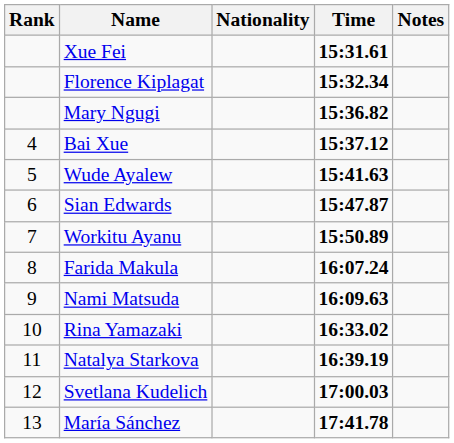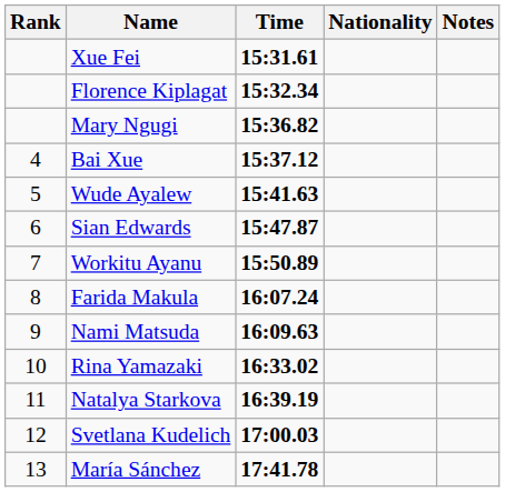 <table class="wikitable sortable" style="text-align:center">
 <tr>
 <th>Rank</th>
 <th>Name</th>
+<th>Time</th>
 <th>Nationality</th>
-<th>Time</th>
 <th>Notes</th>
 </tr>
 <tr>
 <td></td>
 <td align=left><a href='#'>Xue Fei</a></td>
+<td><strong>15:31.61</strong></td>
 <td align=left></td>
-<td><strong>15:31.61</strong></td>
 <td></td>
 </tr>
 <tr>
 <td></td>
 <td align=left><a href='#'>Florence Kiplagat</a></td>
+<td><strong>15:32.34</strong></td>
 <td align=left></td>
-<td><strong>15:32.34</strong></td>
 <td></td>
 </tr>
 <tr>
 <td></td>
 <td align=left><a href='#'>Mary Ngugi</a></td>
+<td><strong>15:36.82</strong></td>
 <td align=left></td>
-<td><strong>15:36.82</strong></td>
 <td></td>
 </tr>
 <tr>
 <td>4</td>
 <td align=left><a href='#'>Bai Xue</a></td>
+<td><strong>15:37.12</strong></td>
 <td align=left></td>
-<td><strong>15:37.12</strong></td>
 <td></td>
 </tr>
 <tr>
 <td>5</td>
 <td align=left><a href='#'>Wude Ayalew</a></td>
+<td><strong>15:41.63</strong></td>
 <td align=left></td>
-<td><strong>15:41.63</strong></td>
 <td></td>
 </tr>
 <tr>
 <td>6</td>
 <td align=left><a href='#'>Sian Edwards</a></td>
+<td><strong>15:47.87</strong></td>
 <td align=left></td>
-<td><strong>15:47.87</strong></td>
 <td></td>
 </tr>
 <tr>
 <td>7</td>
 <td align=left><a href='#'>Workitu Ayanu</a></td>
+<td><strong>15:50.89</strong></td>
 <td align=left></td>
-<td><strong>15:50.89</strong></td>
 <td></td>
 </tr>
 <tr>
 <td>8</td>
 <td align=left><a href='#'>Farida Makula</a></td>
+<td><strong>16:07.24</strong></td>
 <td align=left></td>
-<td><strong>16:07.24</strong></td>
 <td></td>
 </tr>
 <tr>
 <td>9</td>
 <td align=left><a href='#'>Nami Matsuda</a></td>
+<td><strong>16:09.63</strong></td>
 <td align=left></td>
-<td><strong>16:09.63</strong></td>
 <td></td>
 </tr>
 <tr>
 <td>10</td>
 <td align=left><a href='#'>Rina Yamazaki</a></td>
+<td><strong>16:33.02</strong></td>
 <td align=left></td>
-<td><strong>16:33.02</strong></td>
 <td></td>
 </tr>
 <tr>
 <td>11</td>
 <td align=left><a href='#'>Natalya Starkova</a></td>
+<td><strong>16:39.19</strong></td>
 <td align=left></td>
-<td><strong>16:39.19</strong></td>
 <td></td>
 </tr>
 <tr>
 <td>12</td>
 <td align=left><a href='#'>Svetlana Kudelich</a></td>
+<td><strong>17:00.03</strong></td>
 <td align=left></td>
-<td><strong>17:00.03</strong></td>
 <td></td>
 </tr>
 <tr>
 <td>13</td>
 <td align=left><a href='#'>María Sánchez</a></td>
+<td><strong>17:41.78</strong></td>
 <td align=left></td>
-<td><strong>17:41.78</strong></td>
 <td></td>
 </tr>
 </table>
